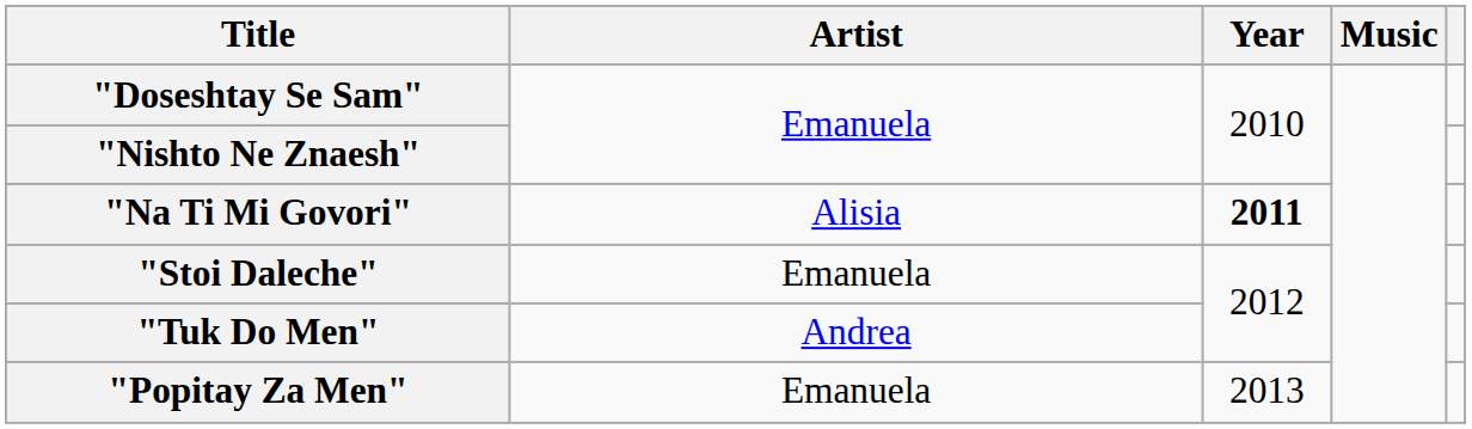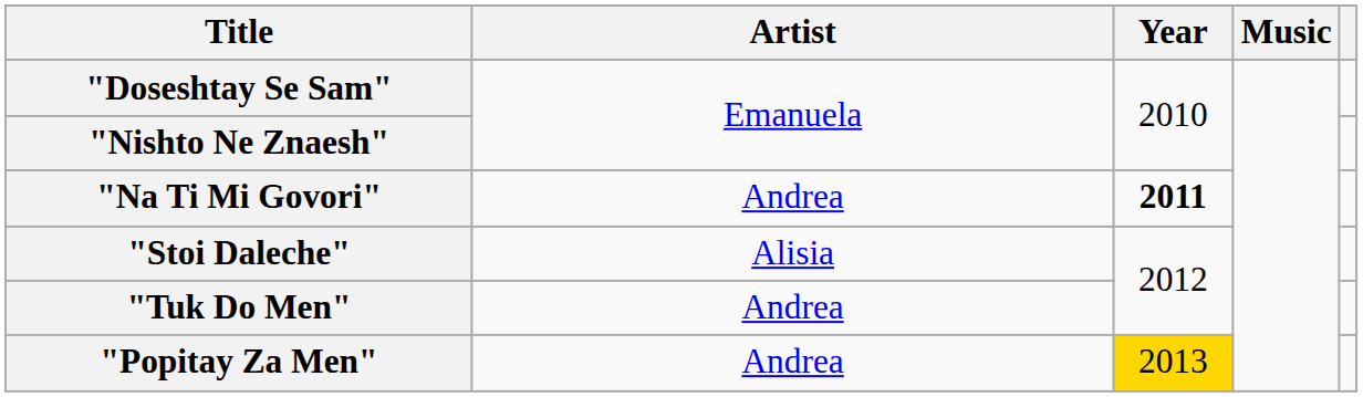 <table class="wikitable plainrowheaders" style="text-align:center;">
 <tr>
 <th scope="col" style="width:13em;">Title</th>
 <th scope="col" style="width:18em;">Artist</th>
 <th scope="col" style="width:3em;">Year</th>
 <th scope="col">Music</th>
 <th scope="col"></th>
 </tr>
 <tr>
 <th scope="row">"Doseshtay Se Sam"</th>
 <td rowspan="2"><a href='#'>Emanuela</a></td>
 <td rowspan="2">2010</td>
 <td rowspan="6"></td>
 <td></td>
 </tr>
 <tr>
 <th scope="row">"Nishto Ne Znaesh"</th>
 <td></td>
 </tr>
 <tr>
 <th scope="row">"Na Ti Mi Govori"</th>
-<td><a href='#'>Alisia</a></td>
+<td><a href='#'>Andrea</a></td>
 <td><strong>2011</strong></td>
 <td></td>
 </tr>
 <tr>
 <th scope="row">"Stoi Daleche"</th>
-<td>Emanuela</td>
+<td><a href='#'>Alisia</a></td>
 <td rowspan="2">2012</td>
 <td></td>
 </tr>
 <tr>
 <th scope="row">"Tuk Do Men"</th>
 <td><a href='#'>Andrea</a></td>
 <td></td>
 </tr>
 <tr>
 <th scope="row">"Popitay Za Men"</th>
-<td>Emanuela</td>
-<td>2013</td>
+<td><a href='#'>Andrea</a></td>
+<td style="background: gold;">2013</td>
 <td></td>
 </tr>
 </table>
